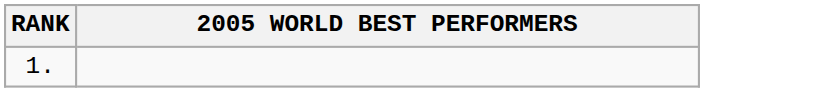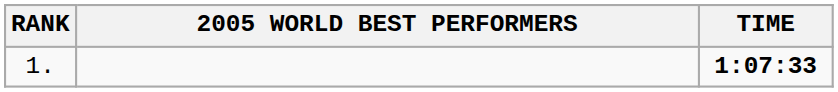 <table class="wikitable" style="font-size: 90%;">
 <tr>
 <th>RANK</th>
 <th align="center" style="width: 25em">2005 WORLD BEST PERFORMERS</th>
+<th align="center" style="width: 5em">TIME</th>
 </tr>
 <tr>
 <td align="center">1.</td>
 <td></td>
+<td align="center"><strong>1:07:33</strong></td>
 </tr>
 </table>
